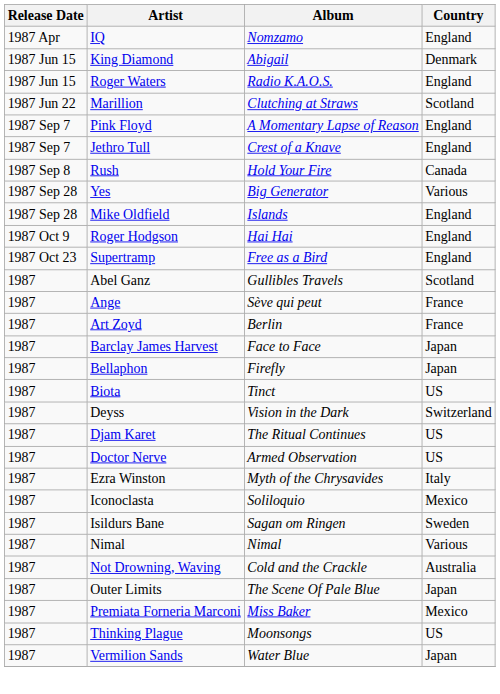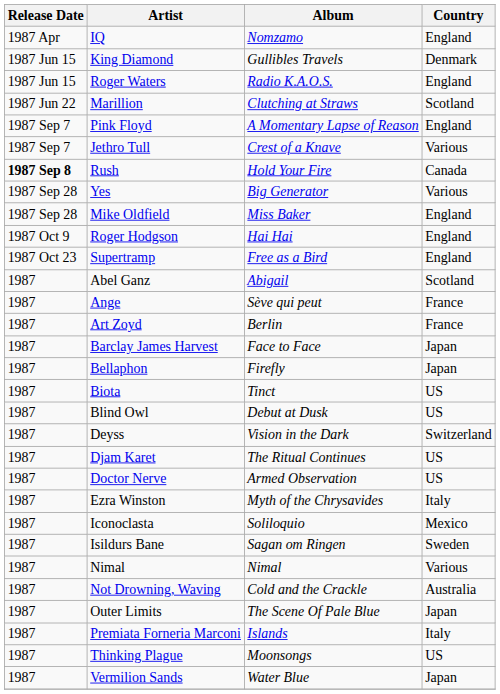 <table class="wikitable">
 <tr>
 <th align=center>Release Date</th>
 <th align=center>Artist</th>
 <th align=center>Album</th>
 <th align=center>Country</th>
 </tr>
 <tr>
 <td>1987 Apr</td>
 <td><a href='#'>IQ</a></td>
 <td><em><a href='#'>Nomzamo</a></em></td>
 <td>England</td>
 </tr>
 <tr>
 <td>1987 Jun 15</td>
 <td><a href='#'>King Diamond</a></td>
-<td><em><a href='#'>Abigail</a></em></td>
+<td><em>Gullibles Travels</em></td>
 <td>Denmark</td>
 </tr>
 <tr>
 <td>1987 Jun 15</td>
 <td><a href='#'>Roger Waters</a></td>
 <td><em><a href='#'>Radio K.A.O.S.</a></em></td>
 <td>England</td>
 </tr>
 <tr>
 <td>1987 Jun 22</td>
 <td><a href='#'>Marillion</a></td>
 <td><em><a href='#'>Clutching at Straws</a></em></td>
 <td>Scotland</td>
 </tr>
 <tr>
 <td>1987 Sep 7</td>
 <td><a href='#'>Pink Floyd</a></td>
 <td><em><a href='#'>A Momentary Lapse of Reason</a></em></td>
 <td>England</td>
 </tr>
 <tr>
 <td>1987 Sep 7</td>
 <td><a href='#'>Jethro Tull</a></td>
 <td><em><a href='#'>Crest of a Knave</a></em></td>
-<td>England</td>
+<td>Various</td>
 </tr>
 <tr>
-<td>1987 Sep 8</td>
+<td><strong>1987 Sep 8</strong></td>
 <td><a href='#'>Rush</a></td>
 <td><em><a href='#'>Hold Your Fire</a></em></td>
 <td>Canada</td>
 </tr>
 <tr>
 <td>1987 Sep 28</td>
 <td><a href='#'>Yes</a></td>
 <td><em><a href='#'>Big Generator</a></em></td>
 <td>Various</td>
 </tr>
 <tr>
 <td>1987 Sep 28</td>
 <td><a href='#'>Mike Oldfield</a></td>
-<td><em><a href='#'>Islands</a></em></td>
+<td><em><a href='#'>Miss Baker</a></em></td>
 <td>England</td>
 </tr>
 <tr>
 <td>1987 Oct 9</td>
 <td><a href='#'>Roger Hodgson</a></td>
 <td><em><a href='#'>Hai Hai</a></em></td>
 <td>England</td>
 </tr>
 <tr>
 <td>1987 Oct 23</td>
 <td><a href='#'>Supertramp</a></td>
 <td><em><a href='#'>Free as a Bird</a></em></td>
 <td>England</td>
 </tr>
 <tr>
 <td>1987</td>
 <td>Abel Ganz</td>
-<td><em>Gullibles Travels</em></td>
+<td><em><a href='#'>Abigail</a></em></td>
 <td>Scotland</td>
 </tr>
 <tr>
 <td>1987</td>
 <td><a href='#'>Ange</a></td>
 <td><em>Sève qui peut</em></td>
 <td>France</td>
 </tr>
 <tr>
 <td>1987</td>
 <td><a href='#'>Art Zoyd</a></td>
 <td><em>Berlin</em></td>
 <td>France</td>
 </tr>
 <tr>
 <td>1987</td>
 <td><a href='#'>Barclay James Harvest</a></td>
 <td><em>Face to Face</em></td>
 <td>Japan</td>
 </tr>
 <tr>
 <td>1987</td>
 <td><a href='#'>Bellaphon</a></td>
 <td><em>Firefly</em></td>
 <td>Japan</td>
 </tr>
 <tr>
 <td>1987</td>
 <td><a href='#'>Biota</a></td>
 <td><em>Tinct</em></td>
+<td>US</td>
+</tr>
+<tr>
+<td>1987</td>
+<td>Blind Owl</td>
+<td><em>Debut at Dusk</em></td>
 <td>US</td>
 </tr>
 <tr>
 <td>1987</td>
 <td>Deyss</td>
 <td><em>Vision in the Dark</em></td>
 <td>Switzerland</td>
 </tr>
 <tr>
 <td>1987</td>
 <td><a href='#'>Djam Karet</a></td>
 <td><em>The Ritual Continues</em></td>
 <td>US</td>
 </tr>
 <tr>
 <td>1987</td>
 <td><a href='#'>Doctor Nerve</a></td>
 <td><em>Armed Observation</em></td>
 <td>US</td>
 </tr>
 <tr>
 <td>1987</td>
 <td>Ezra Winston</td>
 <td><em>Myth of the Chrysavides</em></td>
 <td>Italy</td>
 </tr>
 <tr>
 <td>1987</td>
 <td>Iconoclasta</td>
 <td><em>Soliloquio</em></td>
 <td>Mexico</td>
 </tr>
 <tr>
 <td>1987</td>
 <td>Isildurs Bane</td>
 <td><em>Sagan om Ringen</em></td>
 <td>Sweden</td>
 </tr>
 <tr>
 <td>1987</td>
 <td>Nimal</td>
 <td><em>Nimal</em></td>
 <td>Various</td>
 </tr>
 <tr>
 <td>1987</td>
 <td><a href='#'>Not Drowning, Waving</a></td>
 <td><em>Cold and the Crackle</em></td>
 <td>Australia</td>
 </tr>
 <tr>
 <td>1987</td>
 <td>Outer Limits</td>
 <td><em>The Scene Of Pale Blue</em></td>
 <td>Japan</td>
 </tr>
 <tr>
 <td>1987</td>
 <td><a href='#'>Premiata Forneria Marconi</a></td>
-<td><em><a href='#'>Miss Baker</a></em></td>
-<td>Mexico</td>
+<td><em><a href='#'>Islands</a></em></td>
+<td>Italy</td>
 </tr>
 <tr>
 <td>1987</td>
 <td><a href='#'>Thinking Plague</a></td>
 <td><em>Moonsongs</em></td>
 <td>US</td>
 </tr>
 <tr>
 <td>1987</td>
 <td><a href='#'>Vermilion Sands</a></td>
 <td><em>Water Blue</em></td>
 <td>Japan</td>
 </tr>
 <tr>
 </tr>
 </table>
